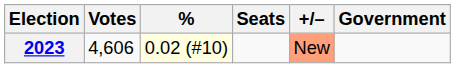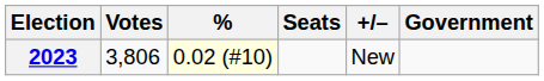 <table class="wikitable">
 <tr>
 <th>Election</th>
 <th>Votes</th>
 <th>%</th>
 <th>Seats</th>
 <th>+/–</th>
 <th>Government</th>
 </tr>
 <tr>
 <th><a href='#'>2023</a></th>
-<td>4,606</td>
+<td>3,806</td>
 <td style="background: lightyellow;">0.02 (#10)</td>
 <td></td>
-<td style="background: lightsalmon;">New</td>
+<td>New</td>
 <td></td>
 </tr>
 </table>
